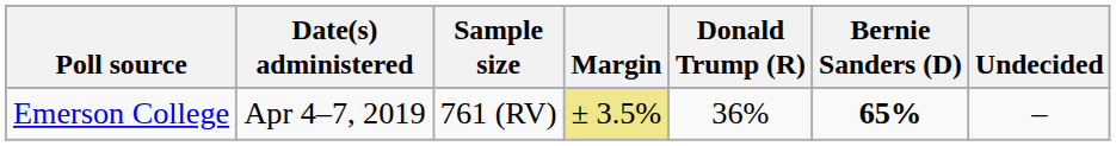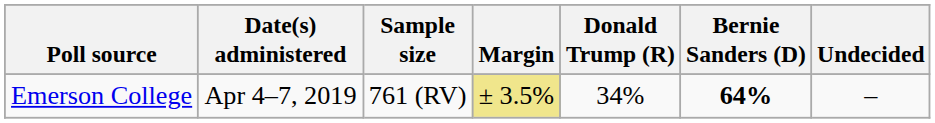 <table class="wikitable" style="font-size:90%;text-align:center;">
 <tr valign=bottom style="font-size:90%;">
 <th>Poll source</th>
 <th>Date(s)<br>administered</th>
 <th>Sample<br>size</th>
 <th>Margin<br></th>
 <th>Donald<br>Trump (R)</th>
 <th>Bernie<br>Sanders (D)</th>
 <th>Undecided</th>
 </tr>
 <tr>
 <td style="text-align:left;"><a href='#'>Emerson College</a></td>
 <td>Apr 4–7, 2019</td>
 <td>761 (RV)</td>
 <td style="background: khaki;">± 3.5%</td>
-<td>36%</td>
-<td><strong>65%</strong></td>
+<td>34%</td>
+<td><strong>64%</strong></td>
 <td>–</td>
 </tr>
 </table>
